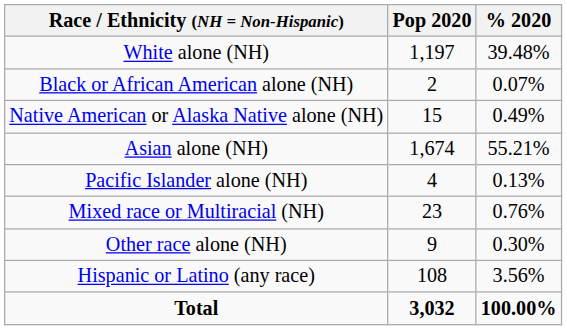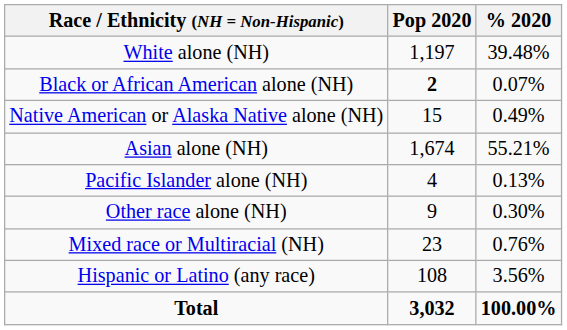 <table class="wikitable" style="text-align:center;">
 <tr>
 <th>Race / Ethnicity <small>(<em>NH = Non-Hispanic</em>)</small></th>
 <th>Pop 2020</th>
 <th>% 2020</th>
 </tr>
 <tr>
 <td><a href='#'>White</a> alone (NH)</td>
 <td>1,197</td>
 <td>39.48%</td>
 </tr>
 <tr>
 <td><a href='#'>Black or African American</a> alone (NH)</td>
-<td>2</td>
+<td><strong>2</strong></td>
 <td>0.07%</td>
 </tr>
 <tr>
 <td><a href='#'>Native American</a> or <a href='#'>Alaska Native</a> alone (NH)</td>
 <td>15</td>
 <td>0.49%</td>
 </tr>
 <tr>
 <td><a href='#'>Asian</a> alone (NH)</td>
 <td>1,674</td>
 <td>55.21%</td>
 </tr>
 <tr>
 <td><a href='#'>Pacific Islander</a> alone (NH)</td>
 <td>4</td>
 <td>0.13%</td>
 </tr>
 <tr>
+<td><a href='#'>Other race</a> alone (NH)</td>
+<td>9</td>
+<td>0.30%</td>
+</tr>
+<tr>
 <td><a href='#'>Mixed race or Multiracial</a> (NH)</td>
 <td>23</td>
 <td>0.76%</td>
-</tr>
-<tr>
-<td><a href='#'>Other race</a> alone (NH)</td>
-<td>9</td>
-<td>0.30%</td>
 </tr>
 <tr>
 <td><a href='#'>Hispanic or Latino</a> (any race)</td>
 <td>108</td>
 <td>3.56%</td>
 </tr>
 <tr>
 <td><strong>Total</strong></td>
 <td><strong>3,032</strong></td>
 <td><strong>100.00%</strong></td>
 </tr>
 </table>
